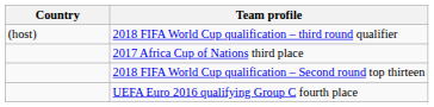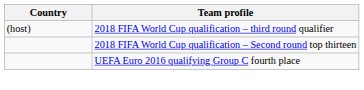 <table class="wikitable sortable">
 <tr>
 <th style="width:130px;">Country</th>
 <th>Team profile</th>
 </tr>
 <tr>
 <td> (host)</td>
 <td><a href='#'>2018 FIFA World Cup qualification – third round</a> qualifier</td>
 </tr>
 <tr>
 <td></td>
-<td><a href='#'>2017 Africa Cup of Nations</a> third place</td>
-</tr>
-<tr>
-<td></td>
 <td><a href='#'>2018 FIFA World Cup qualification – Second round</a> top thirteen</td>
 </tr>
 <tr>
 <td></td>
 <td><a href='#'>UEFA Euro 2016 qualifying Group C</a> fourth place</td>
 </tr>
 </table>
